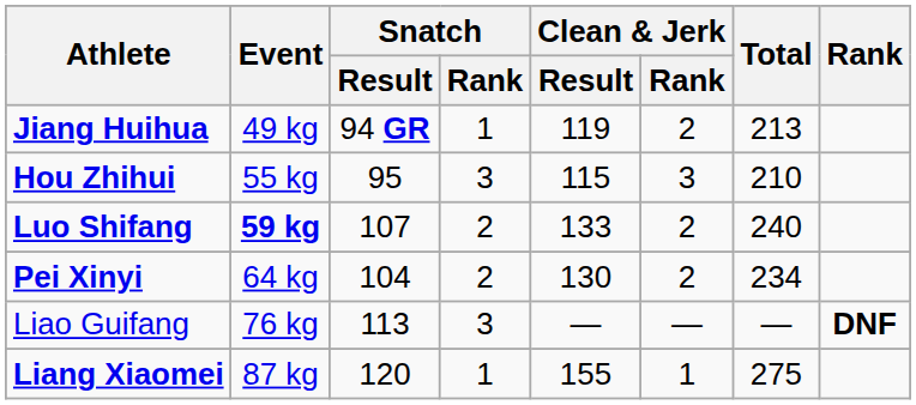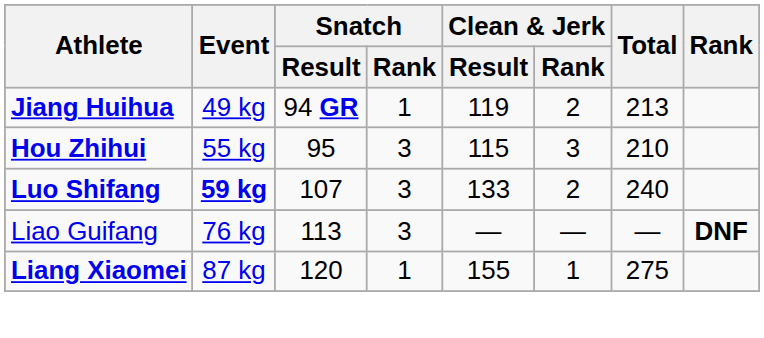 <table class="wikitable" style="text-align:center; font-size:90%">
 <tr>
 <th rowspan="2">Athlete</th>
 <th rowspan="2">Event</th>
 <th colspan="2">Snatch</th>
 <th colspan="2">Clean & Jerk</th>
 <th rowspan="2">Total</th>
 <th rowspan="2">Rank</th>
 </tr>
 <tr>
 <th>Result</th>
 <th>Rank</th>
 <th>Result</th>
 <th>Rank</th>
 </tr>
 <tr>
 <td style="text-align:left"><strong><a href='#'>Jiang Huihua</a></strong></td>
 <td><a href='#'>49 kg</a></td>
 <td>94 <strong><a href='#'>GR</a></strong></td>
 <td>1</td>
 <td>119</td>
 <td>2</td>
 <td>213</td>
 <td></td>
 </tr>
 <tr>
 <td style="text-align:left"><strong><a href='#'>Hou Zhihui</a></strong></td>
 <td><a href='#'>55 kg</a></td>
 <td>95</td>
 <td>3</td>
 <td>115</td>
 <td>3</td>
 <td>210</td>
 <td></td>
 </tr>
 <tr>
 <td style="text-align:left"><strong><a href='#'>Luo Shifang</a></strong></td>
 <td><strong><a href='#'>59 kg</a></strong></td>
 <td>107</td>
-<td>2</td>
+<td>3</td>
 <td>133</td>
 <td>2</td>
 <td>240</td>
-<td></td>
-</tr>
-<tr>
-<td style="text-align:left"><strong><a href='#'>Pei Xinyi</a></strong></td>
-<td><a href='#'>64 kg</a></td>
-<td>104</td>
-<td>2</td>
-<td>130</td>
-<td>2</td>
-<td>234</td>
 <td></td>
 </tr>
 <tr>
 <td style="text-align:left"><a href='#'>Liao Guifang</a></td>
 <td><a href='#'>76 kg</a></td>
 <td>113</td>
 <td>3</td>
 <td>—</td>
 <td>—</td>
 <td>—</td>
 <td><strong>DNF</strong></td>
 </tr>
 <tr>
 <td style="text-align:left"><strong><a href='#'>Liang Xiaomei</a></strong></td>
 <td><a href='#'>87 kg</a></td>
 <td>120</td>
 <td>1</td>
 <td>155</td>
 <td>1</td>
 <td>275</td>
 <td></td>
 </tr>
 </table>
